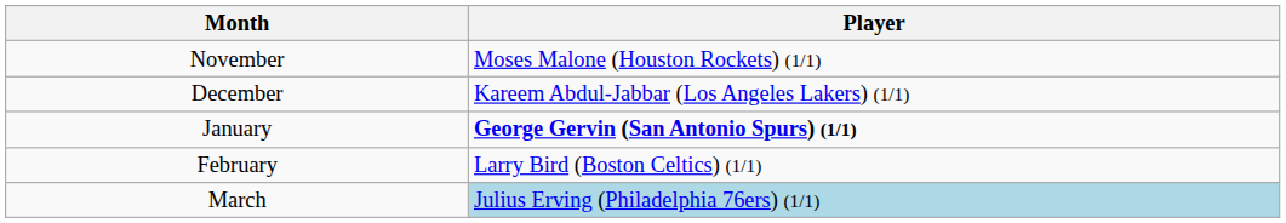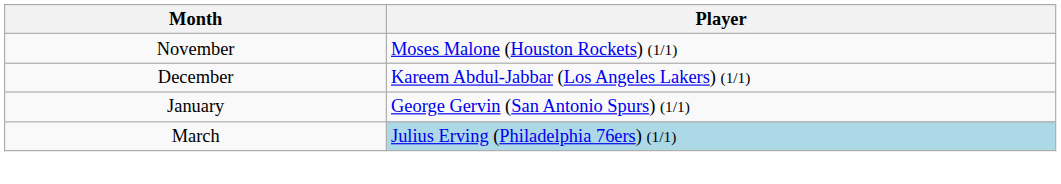 <table class="wikitable">
 <tr>
 <th width=20%>Month</th>
 <th width=35%>Player</th>
 </tr>
 <tr>
 <td align=center>November</td>
 <td><a href='#'>Moses Malone</a> (<a href='#'>Houston Rockets</a>) <small>(1/1)</small></td>
 </tr>
 <tr>
 <td align=center>December</td>
 <td><a href='#'>Kareem Abdul-Jabbar</a> (<a href='#'>Los Angeles Lakers</a>) <small>(1/1)</small></td>
 </tr>
 <tr>
 <td align=center>January</td>
-<td><strong><a href='#'>George Gervin</a> (<a href='#'>San Antonio Spurs</a>) <small>(1/1)</small></strong></td>
-</tr>
-<tr>
-<td align=center>February</td>
-<td><a href='#'>Larry Bird</a> (<a href='#'>Boston Celtics</a>) <small>(1/1)</small></td>
+<td><a href='#'>George Gervin</a> (<a href='#'>San Antonio Spurs</a>) <small>(1/1)</small></td>
 </tr>
 <tr>
 <td align=center>March</td>
 <td style="background: lightblue;"><a href='#'>Julius Erving</a> (<a href='#'>Philadelphia 76ers</a>) <small>(1/1)</small></td>
 </tr>
 </table>
